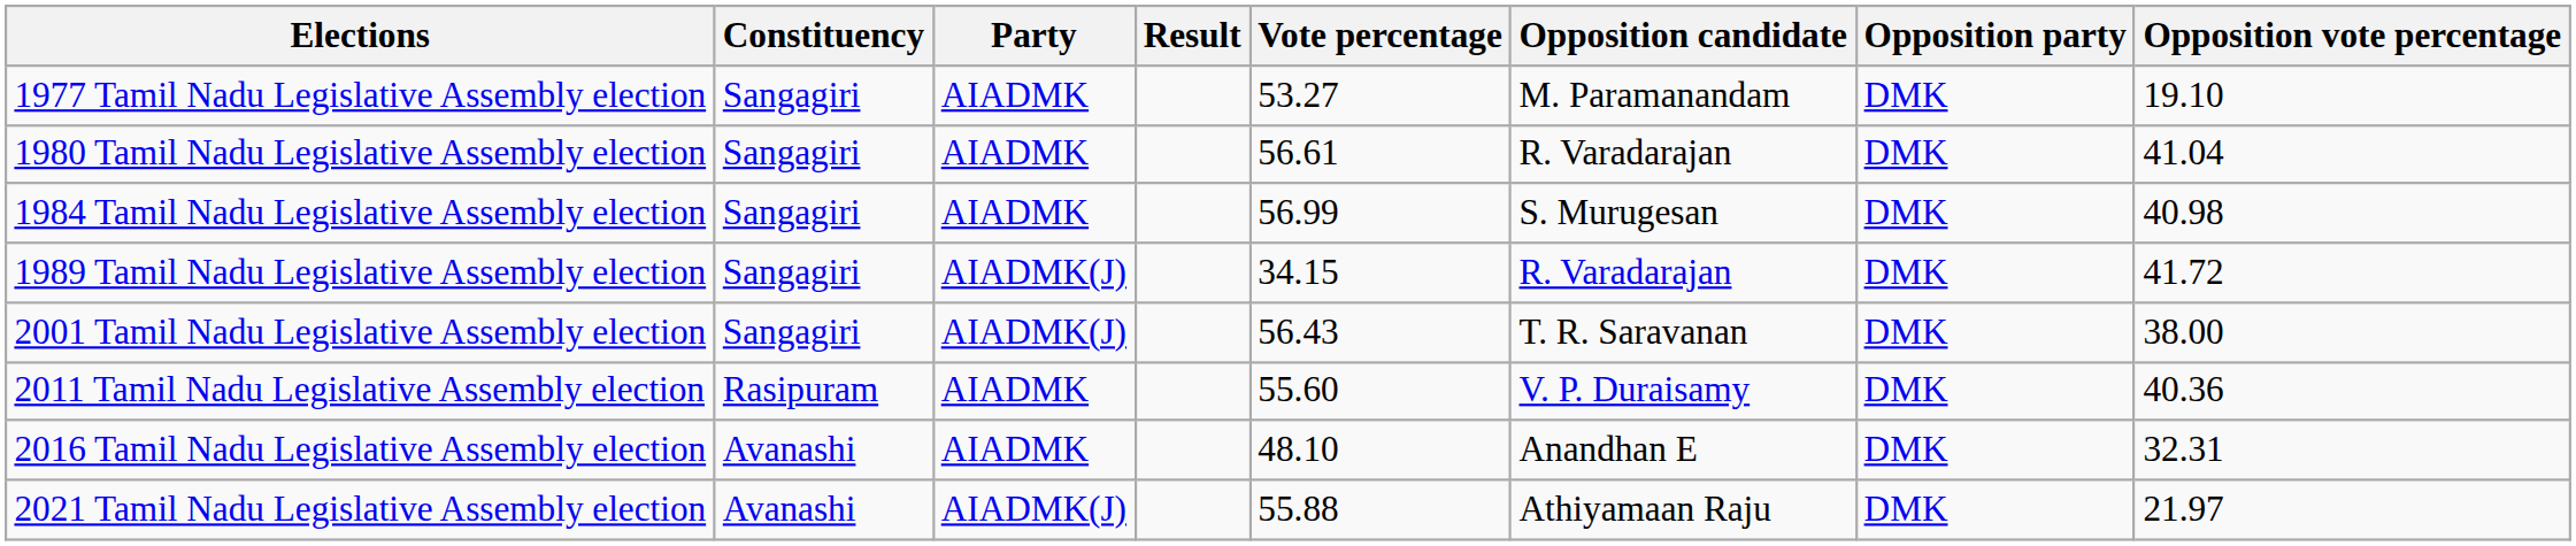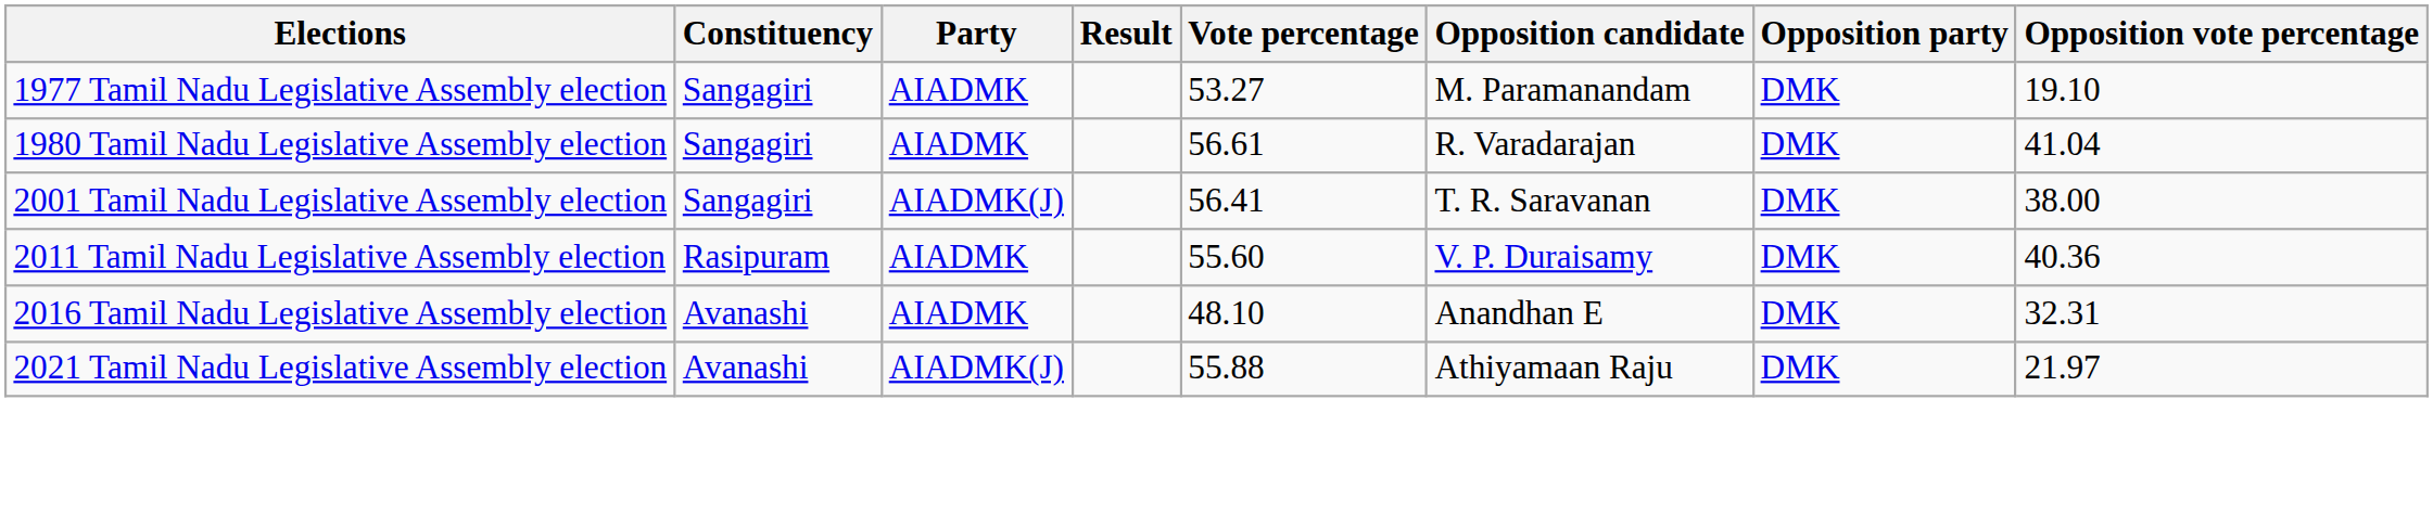 <table class="sortable wikitable"style="font-size: 90%">
 <tr>
 <th>Elections</th>
 <th>Constituency</th>
 <th>Party</th>
 <th>Result</th>
 <th>Vote percentage</th>
 <th>Opposition candidate</th>
 <th>Opposition party</th>
 <th>Opposition vote percentage</th>
 </tr>
 <tr>
 <td><a href='#'>1977 Tamil Nadu Legislative Assembly election</a></td>
 <td><a href='#'>Sangagiri</a></td>
 <td><a href='#'>AIADMK</a></td>
 <td></td>
 <td>53.27</td>
 <td>M. Paramanandam</td>
 <td><a href='#'>DMK</a></td>
 <td>19.10</td>
 </tr>
 <tr>
 <td><a href='#'>1980 Tamil Nadu Legislative Assembly election</a></td>
 <td><a href='#'>Sangagiri</a></td>
 <td><a href='#'>AIADMK</a></td>
 <td></td>
 <td>56.61</td>
 <td>R. Varadarajan</td>
 <td><a href='#'>DMK</a></td>
 <td>41.04</td>
 </tr>
 <tr>
-<td><a href='#'>1984 Tamil Nadu Legislative Assembly election</a></td>
-<td><a href='#'>Sangagiri</a></td>
-<td><a href='#'>AIADMK</a></td>
-<td></td>
-<td>56.99</td>
-<td>S. Murugesan</td>
-<td><a href='#'>DMK</a></td>
-<td>40.98</td>
-</tr>
-<tr>
-<td><a href='#'>1989 Tamil Nadu Legislative Assembly election</a></td>
-<td><a href='#'>Sangagiri</a></td>
-<td><a href='#'>AIADMK(J)</a></td>
-<td></td>
-<td>34.15</td>
-<td><a href='#'>R. Varadarajan</a></td>
-<td><a href='#'>DMK</a></td>
-<td>41.72</td>
-</tr>
-<tr>
 <td><a href='#'>2001 Tamil Nadu Legislative Assembly election</a></td>
 <td><a href='#'>Sangagiri</a></td>
 <td><a href='#'>AIADMK(J)</a></td>
 <td></td>
-<td>56.43</td>
+<td>56.41</td>
 <td>T. R. Saravanan</td>
 <td><a href='#'>DMK</a></td>
 <td>38.00</td>
 </tr>
 <tr>
 <td><a href='#'>2011 Tamil Nadu Legislative Assembly election</a></td>
 <td><a href='#'>Rasipuram</a></td>
 <td><a href='#'>AIADMK</a></td>
 <td></td>
 <td>55.60</td>
 <td><a href='#'>V. P. Duraisamy</a></td>
 <td><a href='#'>DMK</a></td>
 <td>40.36</td>
 </tr>
 <tr>
 <td><a href='#'>2016 Tamil Nadu Legislative Assembly election</a></td>
 <td><a href='#'>Avanashi</a></td>
 <td><a href='#'>AIADMK</a></td>
 <td></td>
 <td>48.10</td>
 <td>Anandhan E</td>
 <td><a href='#'>DMK</a></td>
 <td>32.31</td>
 </tr>
 <tr>
 <td><a href='#'>2021 Tamil Nadu Legislative Assembly election</a></td>
 <td><a href='#'>Avanashi</a></td>
 <td><a href='#'>AIADMK(J)</a></td>
 <td></td>
 <td>55.88</td>
 <td>Athiyamaan Raju</td>
 <td><a href='#'>DMK</a></td>
 <td>21.97</td>
 </tr>
 </table>
